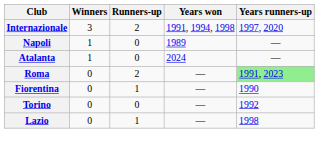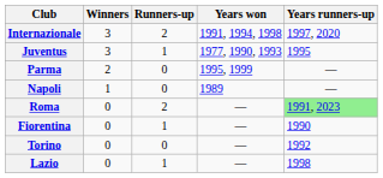 <table class="wikitable plainrowheaders sortable">
 <tr>
 <th scope=col>Club</th>
 <th scope=col>Winners</th>
 <th scope=col>Runners-up</th>
 <th scope=col class="unsortable">Years won</th>
 <th scope=col class="unsortable">Years runners-up</th>
 </tr>
 <tr>
 <th scope=row><a href='#'>Internazionale</a></th>
 <td align=center>3</td>
 <td align=center>2</td>
 <td><a href='#'>1991</a>, <a href='#'>1994</a>, <a href='#'>1998</a></td>
 <td><a href='#'>1997</a>, <a href='#'>2020</a></td>
 </tr>
 <tr>
+<th scope=row><a href='#'>Juventus</a></th>
+<td align=center>3</td>
+<td align=center>1</td>
+<td><a href='#'>1977</a>, <a href='#'>1990</a>, <a href='#'>1993</a></td>
+<td><a href='#'>1995</a></td>
+</tr>
+<tr>
+<th scope=row><a href='#'>Parma</a></th>
+<td align=center>2</td>
+<td align=center>0</td>
+<td><a href='#'>1995</a>, <a href='#'>1999</a></td>
+<td align=center>—</td>
+</tr>
+<tr>
 <th scope=row><a href='#'>Napoli</a></th>
 <td align=center>1</td>
 <td align=center>0</td>
 <td><a href='#'>1989</a></td>
-<td align=center>—</td>
-</tr>
-<tr>
-<th scope=row><a href='#'>Atalanta</a></th>
-<td align=center>1</td>
-<td align=center>0</td>
-<td><a href='#'>2024</a></td>
 <td align=center>—</td>
 </tr>
 <tr>
 <th scope=row><a href='#'>Roma</a></th>
 <td align=center>0</td>
 <td align=center>2</td>
 <td align=center>—</td>
 <td style="background: lightgreen;"><a href='#'>1991</a>, <a href='#'>2023</a></td>
 </tr>
 <tr>
 <th scope=row><a href='#'>Fiorentina</a></th>
 <td align=center>0</td>
 <td align=center>1</td>
 <td align=center>—</td>
 <td><a href='#'>1990</a></td>
 </tr>
 <tr>
 <th scope=row><a href='#'>Torino</a></th>
 <td align=center>0</td>
 <td align=center>0</td>
 <td align=center>—</td>
 <td><a href='#'>1992</a></td>
 </tr>
 <tr>
 <th scope=row><a href='#'>Lazio</a></th>
 <td align=center>0</td>
 <td align=center>1</td>
 <td align=center>—</td>
 <td><a href='#'>1998</a></td>
 </tr>
 </table>
